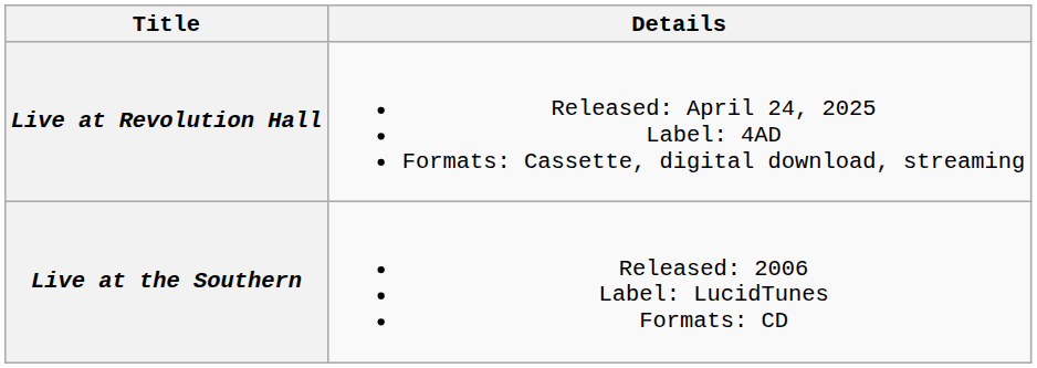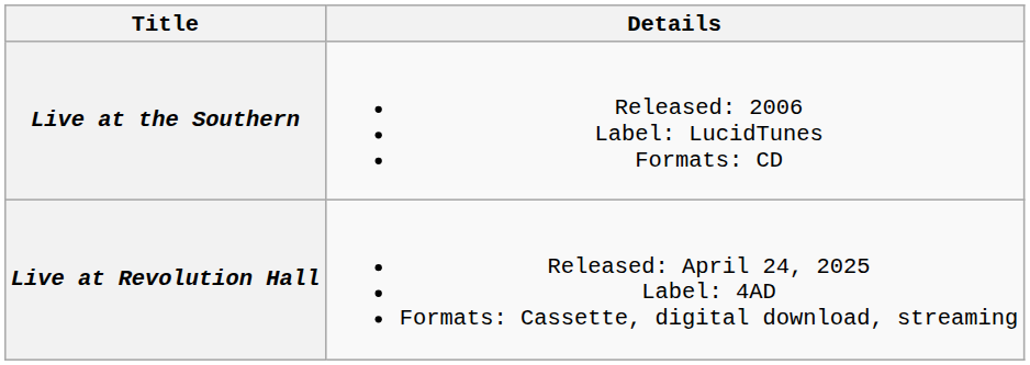 <table class="wikitable plainrowheaders" style="text-align:center;">
 <tr>
 <th scope="col">Title</th>
 <th scope="col">Details</th>
 </tr>
 <tr>
+<th scope="row"><em>Live at the Southern</em></th>
+<td><br><ul><li>Released: 2006</li><li>Label: LucidTunes</li><li>Formats: CD</li></ul></td>
+</tr>
+<tr>
 <th scope="row"><em>Live at Revolution Hall</em></th>
 <td><br><ul><li>Released: April 24, 2025</li><li>Label: 4AD</li><li>Formats: Cassette, digital download, streaming</li></ul></td>
 </tr>
-<tr>
-<th scope="row"><em>Live at the Southern</em></th>
-<td><br><ul><li>Released: 2006</li><li>Label: LucidTunes</li><li>Formats: CD</li></ul></td>
-</tr>
 </table>
